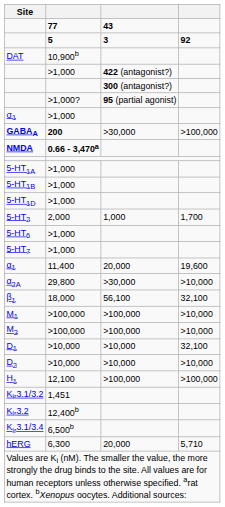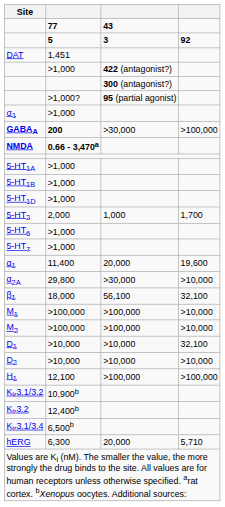 <table class="wikitable floatright" style="font-size:small;">
 <tr>
 <th>Site</th>
 <th></th>
 <th></th>
 <th></th>
 </tr>
 <tr>
 <td><strong></strong></td>
 <td><strong>77</strong></td>
 <td><strong>43</strong></td>
 <td></td>
 </tr>
 <tr>
 <td><strong></strong></td>
 <td><strong>5</strong></td>
 <td><strong>3</strong></td>
 <td><strong>92</strong></td>
 </tr>
 <tr>
 <td><a href='#'>DAT</a></td>
-<td>10,900<sup>b</sup></td>
+<td>1,451</td>
 <td></td>
 <td></td>
 </tr>
 <tr>
 <td><strong></strong></td>
 <td>>1,000</td>
 <td><strong>422</strong> (antagonist?)</td>
 <td></td>
 </tr>
 <tr>
 <td></td>
 <td></td>
 <td><strong>300</strong> (antagonist?)</td>
 <td></td>
 </tr>
 <tr>
 <td><strong></strong></td>
 <td>>1,000?</td>
 <td><strong>95</strong> (partial agonist)</td>
 <td></td>
 </tr>
 <tr>
 <td><a href='#'>σ<sub>1</sub></a></td>
 <td>>1,000</td>
 <td></td>
 <td></td>
 </tr>
 <tr>
 <td><strong><a href='#'>GABA<sub>A</sub></a></strong></td>
 <td><strong>200</strong></td>
 <td>>30,000</td>
 <td>>100,000</td>
 </tr>
 <tr>
 <td><strong><a href='#'>NMDA</a></strong></td>
 <td><strong>0.66 - 3,470<sup>a</sup></strong></td>
 <td></td>
 <td></td>
 </tr>
 <tr>
 <td></td>
 </tr>
 <tr>
 <td><a href='#'>5-HT<sub>1A</sub></a></td>
 <td>>1,000</td>
 <td></td>
 <td></td>
 </tr>
 <tr>
 <td><a href='#'>5-HT<sub>1B</sub></a></td>
 <td>>1,000</td>
 <td></td>
 <td></td>
 </tr>
 <tr>
 <td><a href='#'>5-HT<sub>1D</sub></a></td>
 <td>>1,000</td>
 <td></td>
 <td></td>
 </tr>
 <tr>
 <td><a href='#'>5-HT<sub>2</sub></a></td>
 <td>2,000</td>
 <td>1,000</td>
 <td>1,700</td>
 </tr>
 <tr>
 <td><a href='#'>5-HT<sub>6</sub></a></td>
 <td>>1,000</td>
 <td></td>
 <td></td>
 </tr>
 <tr>
 <td><a href='#'>5-HT<sub>7</sub></a></td>
 <td>>1,000</td>
 <td></td>
 <td></td>
 </tr>
 <tr>
 <td><a href='#'>α<sub>1</sub></a></td>
 <td>11,400</td>
 <td>20,000</td>
 <td>19,600</td>
 </tr>
 <tr>
 <td><a href='#'>α<sub>2A</sub></a></td>
 <td>29,800</td>
 <td>>30,000</td>
 <td>>10,000</td>
 </tr>
 <tr>
 <td><a href='#'>β<sub>1</sub></a></td>
 <td>18,000</td>
 <td>56,100</td>
 <td>32,100</td>
 </tr>
 <tr>
 <td><a href='#'>M<sub>1</sub></a></td>
 <td>>100,000</td>
 <td>>100,000</td>
 <td>>10,000</td>
 </tr>
 <tr>
 <td><a href='#'>M<sub>2</sub></a></td>
 <td>>100,000</td>
 <td>>100,000</td>
 <td>>10,000</td>
 </tr>
 <tr>
 <td><a href='#'>D<sub>1</sub></a></td>
 <td>>10,000</td>
 <td>>10,000</td>
 <td>32,100</td>
 </tr>
 <tr>
 <td><a href='#'>D<sub>2</sub></a></td>
 <td>>10,000</td>
 <td>>10,000</td>
 <td>>10,000</td>
 </tr>
 <tr>
 <td><a href='#'>H<sub>1</sub></a></td>
 <td>12,100</td>
 <td>>100,000</td>
 <td>>100,000</td>
 </tr>
 <tr>
 <td><a href='#'>K<sub>ir</sub>3.1/3.2</a></td>
-<td>1,451</td>
+<td>10,900<sup>b</sup></td>
 <td></td>
 <td></td>
 </tr>
 <tr>
 <td><a href='#'>K<sub>ir</sub>3.2</a></td>
 <td>12,400<sup>b</sup></td>
 <td></td>
 <td></td>
 </tr>
 <tr>
 <td><a href='#'>K<sub>ir</sub>3.1/3.4</a></td>
 <td>6,500<sup>b</sup></td>
 <td></td>
 <td></td>
 </tr>
 <tr>
 <td><a href='#'>hERG</a></td>
 <td>6,300</td>
 <td>20,000</td>
 <td>5,710</td>
 </tr>
 <tr class="sortbottom">
 <td colspan="5" style="width: 1px;">Values are K<sub>i</sub> (nM). The smaller the value, the more strongly the drug binds to the site. All values are for human receptors unless otherwise specified. <sup>a</sup>rat cortex. <sup>b</sup><em>Xenopus</em> oocytes. Additional sources:</td>
 </tr>
 </table>
